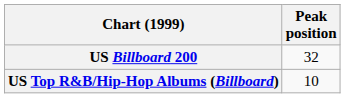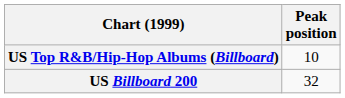 <table class="wikitable sortable plainrowheaders" style="text-align:center">
 <tr>
 <th scope="col">Chart (1999)</th>
 <th scope="col">Peak<br>position</th>
 </tr>
 <tr>
+<th scope="row">US <a href='#'>Top R&B/Hip-Hop Albums</a> (<em><a href='#'>Billboard</a></em>)</th>
+<td>10</td>
+</tr>
+<tr>
 <th scope="row">US <a href='#'><em>Billboard</em> 200</a></th>
 <td>32</td>
 </tr>
-<tr>
-<th scope="row">US <a href='#'>Top R&B/Hip-Hop Albums</a> (<em><a href='#'>Billboard</a></em>)</th>
-<td>10</td>
-</tr>
 </table>
